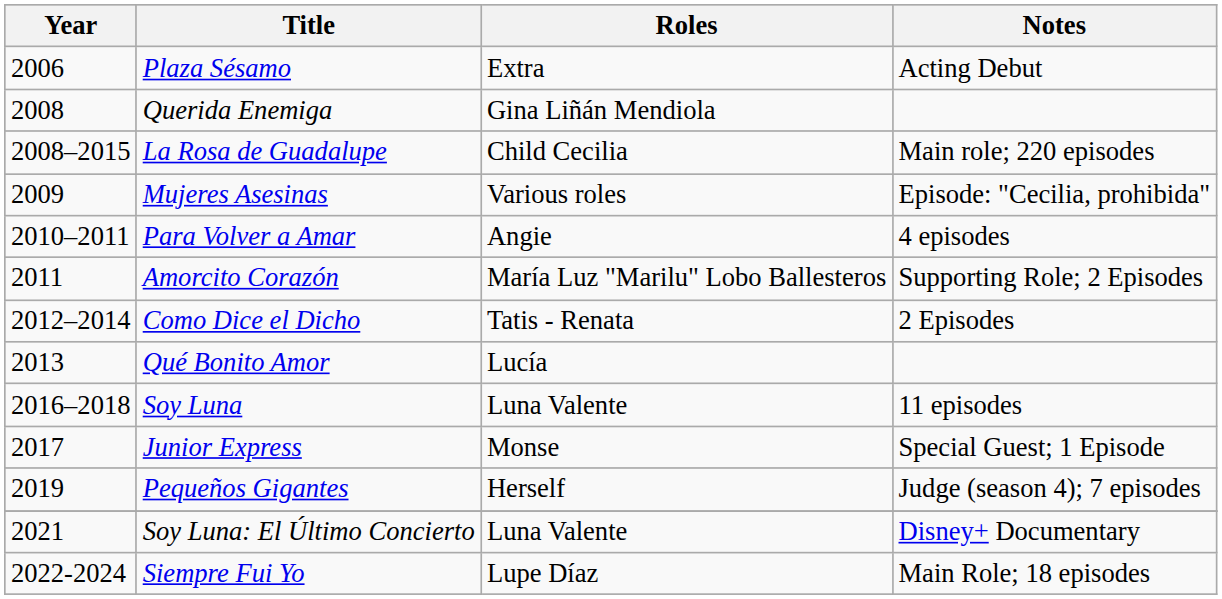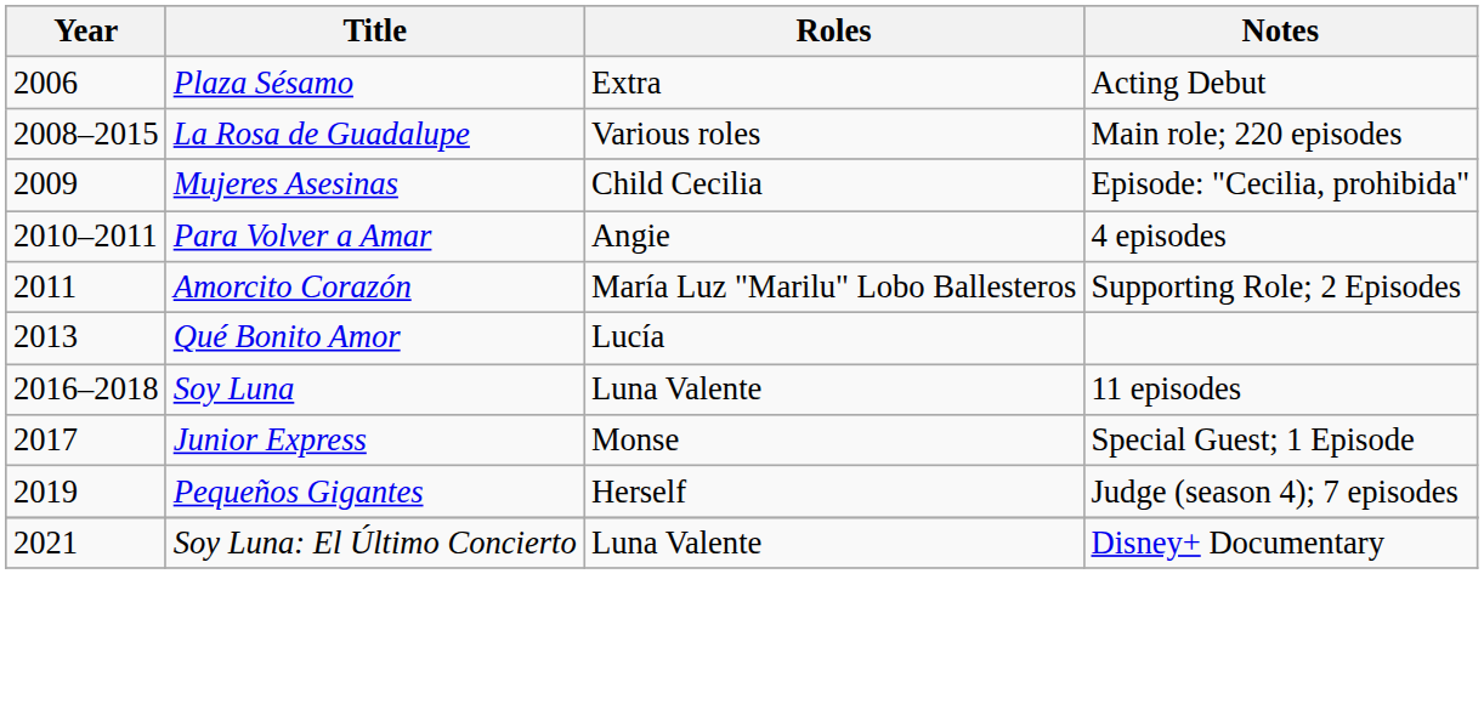 <table class="wikitable sortable">
 <tr>
 <th>Year</th>
 <th>Title</th>
 <th>Roles</th>
 <th>Notes</th>
 </tr>
 <tr>
 <td>2006</td>
 <td><em><a href='#'>Plaza Sésamo</a></em></td>
 <td>Extra</td>
 <td>Acting Debut</td>
 </tr>
 <tr>
-<td>2008</td>
-<td><em>Querida Enemiga</em></td>
-<td>Gina Liñán Mendiola</td>
-<td></td>
-</tr>
-<tr>
 <td>2008–2015</td>
 <td><em><a href='#'>La Rosa de Guadalupe</a></em></td>
-<td>Child Cecilia</td>
+<td>Various roles</td>
 <td>Main role; 220 episodes</td>
 </tr>
 <tr>
 <td>2009</td>
 <td><em><a href='#'>Mujeres Asesinas</a></em></td>
-<td>Various roles</td>
+<td>Child Cecilia</td>
 <td>Episode: "Cecilia, prohibida"</td>
 </tr>
 <tr>
 <td>2010–2011</td>
 <td><em><a href='#'>Para Volver a Amar</a></em></td>
 <td>Angie</td>
 <td>4 episodes</td>
 </tr>
 <tr>
 <td>2011</td>
 <td><em><a href='#'>Amorcito Corazón</a></em></td>
 <td>María Luz "Marilu" Lobo Ballesteros</td>
 <td>Supporting Role; 2 Episodes</td>
-</tr>
-<tr>
-<td>2012–2014</td>
-<td><em><a href='#'>Como Dice el Dicho</a></em></td>
-<td>Tatis - Renata</td>
-<td>2 Episodes</td>
 </tr>
 <tr>
 <td>2013</td>
 <td><em><a href='#'>Qué Bonito Amor</a></em></td>
 <td>Lucía</td>
 <td></td>
 </tr>
 <tr>
 <td>2016–2018</td>
 <td><em><a href='#'>Soy Luna</a></em></td>
 <td>Luna Valente</td>
 <td>11 episodes</td>
 </tr>
 <tr>
 <td>2017</td>
 <td><em><a href='#'>Junior Express</a></em></td>
 <td>Monse</td>
 <td>Special Guest; 1 Episode</td>
 </tr>
 <tr>
 <td>2019</td>
 <td><em><a href='#'>Pequeños Gigantes</a></em></td>
 <td>Herself</td>
 <td>Judge (season 4); 7 episodes</td>
 </tr>
 <tr>
 </tr>
 <tr>
 <td>2021</td>
 <td><em>Soy Luna: El Último Concierto</em></td>
 <td>Luna Valente</td>
 <td><a href='#'>Disney+</a> Documentary</td>
 </tr>
-<tr>
-<td>2022-2024</td>
-<td><em><a href='#'>Siempre Fui Yo</a></em></td>
-<td>Lupe Díaz</td>
-<td>Main Role; 18 episodes</td>
-</tr>
 </table>
